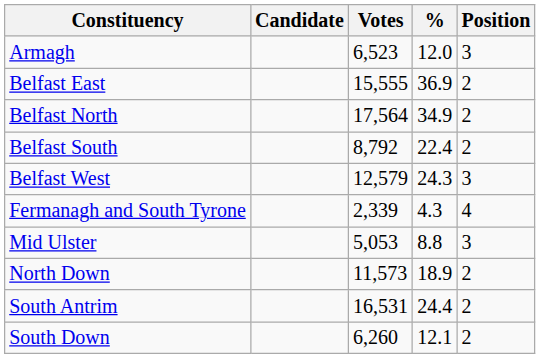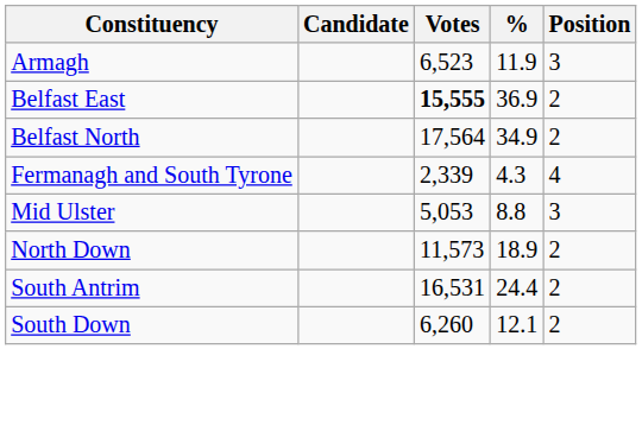 <table class="wikitable sortable">
 <tr>
 <th>Constituency</th>
 <th>Candidate</th>
 <th>Votes</th>
 <th>%</th>
 <th>Position</th>
 </tr>
 <tr>
 <td><a href='#'>Armagh</a></td>
 <td></td>
 <td>6,523</td>
-<td>12.0</td>
+<td>11.9</td>
 <td>3</td>
 </tr>
 <tr>
 <td><a href='#'>Belfast East</a></td>
 <td></td>
-<td>15,555</td>
+<td><strong>15,555</strong></td>
 <td>36.9</td>
 <td>2</td>
 </tr>
 <tr>
 <td><a href='#'>Belfast North</a></td>
 <td></td>
 <td>17,564</td>
 <td>34.9</td>
 <td>2</td>
-</tr>
-<tr>
-<td><a href='#'>Belfast South</a></td>
-<td></td>
-<td>8,792</td>
-<td>22.4</td>
-<td>2</td>
-</tr>
-<tr>
-<td><a href='#'>Belfast West</a></td>
-<td></td>
-<td>12,579</td>
-<td>24.3</td>
-<td>3</td>
 </tr>
 <tr>
 <td><a href='#'>Fermanagh and South Tyrone</a></td>
 <td></td>
 <td>2,339</td>
 <td>4.3</td>
 <td>4</td>
 </tr>
 <tr>
 <td><a href='#'>Mid Ulster</a></td>
 <td></td>
 <td>5,053</td>
 <td>8.8</td>
 <td>3</td>
 </tr>
 <tr>
 <td><a href='#'>North Down</a></td>
 <td></td>
 <td>11,573</td>
 <td>18.9</td>
 <td>2</td>
 </tr>
 <tr>
 <td><a href='#'>South Antrim</a></td>
 <td></td>
 <td>16,531</td>
 <td>24.4</td>
 <td>2</td>
 </tr>
 <tr>
 <td><a href='#'>South Down</a></td>
 <td></td>
 <td>6,260</td>
 <td>12.1</td>
 <td>2</td>
 </tr>
 </table>
